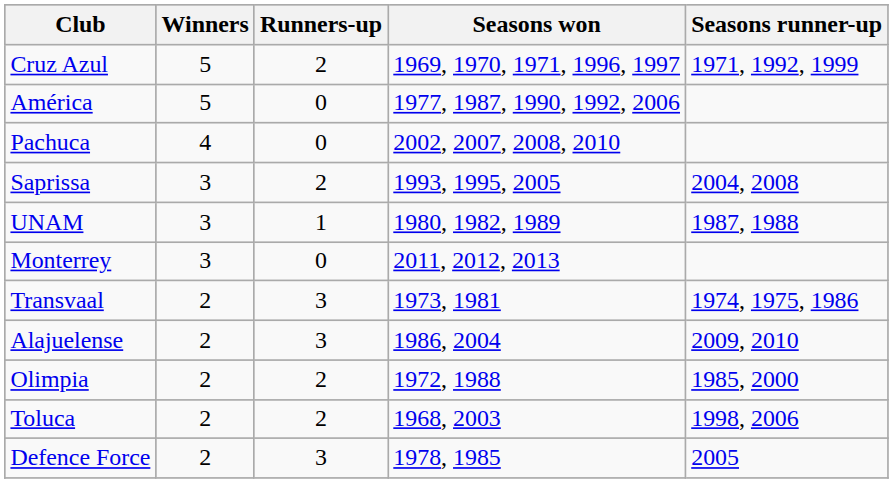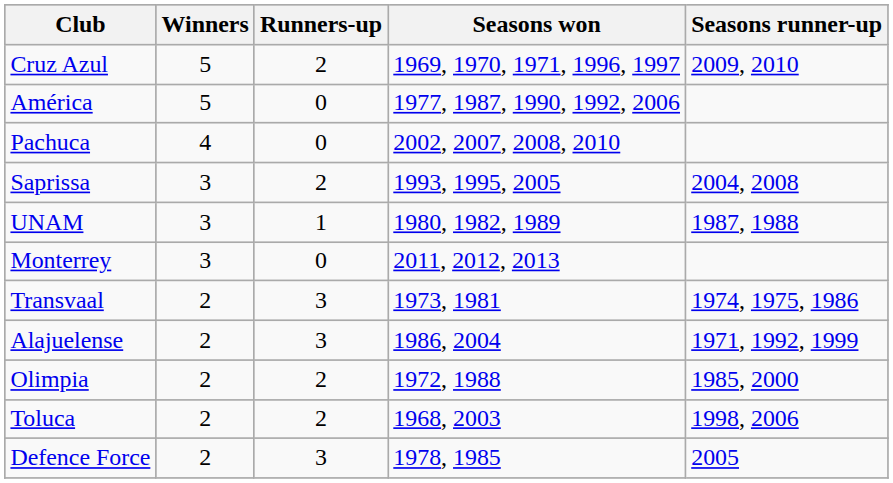 <table class="sortable wikitable" style="font-size:90%;">
 <tr>
 <th>Club</th>
 <th>Winners</th>
 <th>Runners-up</th>
 <th>Seasons won</th>
 <th>Seasons runner-up</th>
 </tr>
 <tr>
 <td> <a href='#'>Cruz Azul</a></td>
 <td style="text-align: center;">5</td>
 <td style="text-align: center;">2</td>
 <td><a href='#'>1969</a>, <a href='#'>1970</a>, <a href='#'>1971</a>, <a href='#'>1996</a>, <a href='#'>1997</a></td>
-<td><a href='#'>1971</a>, <a href='#'>1992</a>, <a href='#'>1999</a></td>
+<td><a href='#'>2009</a>, <a href='#'>2010</a></td>
 </tr>
 <tr>
 <td> <a href='#'>América</a></td>
 <td style="text-align: center;">5</td>
 <td style="text-align: center;">0</td>
 <td><a href='#'>1977</a>, <a href='#'>1987</a>, <a href='#'>1990</a>, <a href='#'>1992</a>, <a href='#'>2006</a></td>
 <td></td>
 </tr>
 <tr>
 <td> <a href='#'>Pachuca</a></td>
 <td style="text-align: center;">4</td>
 <td style="text-align: center;">0</td>
 <td><a href='#'>2002</a>, <a href='#'>2007</a>, <a href='#'>2008</a>, <a href='#'>2010</a></td>
 <td></td>
 </tr>
 <tr>
 <td> <a href='#'>Saprissa</a></td>
 <td style="text-align: center;">3</td>
 <td style="text-align: center;">2</td>
 <td><a href='#'>1993</a>, <a href='#'>1995</a>, <a href='#'>2005</a></td>
 <td><a href='#'>2004</a>, <a href='#'>2008</a></td>
 </tr>
 <tr>
 <td> <a href='#'>UNAM</a></td>
 <td style="text-align: center;">3</td>
 <td style="text-align: center;">1</td>
 <td><a href='#'>1980</a>, <a href='#'>1982</a>, <a href='#'>1989</a></td>
 <td><a href='#'>1987</a>, <a href='#'>1988</a></td>
 </tr>
 <tr>
 <td> <a href='#'>Monterrey</a></td>
 <td style="text-align: center;">3</td>
 <td style="text-align: center;">0</td>
 <td><a href='#'>2011</a>, <a href='#'>2012</a>, <a href='#'>2013</a></td>
 <td></td>
 </tr>
 <tr>
 <td> <a href='#'>Transvaal</a></td>
 <td style="text-align: center;">2</td>
 <td style="text-align: center;">3</td>
 <td><a href='#'>1973</a>, <a href='#'>1981</a></td>
 <td><a href='#'>1974</a>, <a href='#'>1975</a>, <a href='#'>1986</a></td>
 </tr>
 <tr>
 <td> <a href='#'>Alajuelense</a></td>
 <td style="text-align: center;">2</td>
 <td style="text-align: center;">3</td>
 <td><a href='#'>1986</a>, <a href='#'>2004</a></td>
-<td><a href='#'>2009</a>, <a href='#'>2010</a></td>
+<td><a href='#'>1971</a>, <a href='#'>1992</a>, <a href='#'>1999</a></td>
 </tr>
 <tr>
 <td> <a href='#'>Olimpia</a></td>
 <td style="text-align: center;">2</td>
 <td style="text-align: center;">2</td>
 <td><a href='#'>1972</a>, <a href='#'>1988</a></td>
 <td><a href='#'>1985</a>, <a href='#'>2000</a></td>
 </tr>
 <tr>
 <td> <a href='#'>Toluca</a></td>
 <td style="text-align: center;">2</td>
 <td style="text-align: center;">2</td>
 <td><a href='#'>1968</a>, <a href='#'>2003</a></td>
 <td><a href='#'>1998</a>, <a href='#'>2006</a></td>
 </tr>
 <tr>
 <td> <a href='#'>Defence Force</a></td>
 <td style="text-align: center;">2</td>
 <td style="text-align: center;">3</td>
 <td><a href='#'>1978</a>, <a href='#'>1985</a></td>
 <td><a href='#'>2005</a></td>
 </tr>
 </table>
